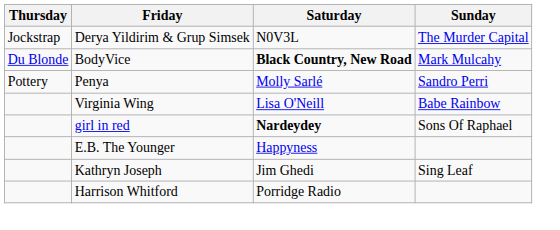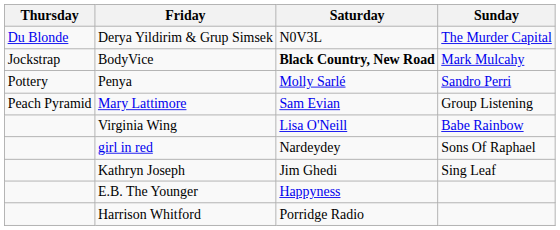 <table class="wikitable">
 <tr>
 <th>Thursday</th>
 <th>Friday</th>
 <th>Saturday</th>
 <th>Sunday</th>
 </tr>
 <tr>
-<td>Jockstrap</td>
+<td><a href='#'>Du Blonde</a></td>
 <td>Derya Yildirim & Grup Simsek</td>
 <td>N0V3L</td>
 <td><a href='#'>The Murder Capital</a></td>
 </tr>
 <tr>
-<td><a href='#'>Du Blonde</a></td>
+<td>Jockstrap</td>
 <td>BodyVice</td>
 <td><strong>Black Country, New Road</strong></td>
 <td><a href='#'>Mark Mulcahy</a></td>
 </tr>
 <tr>
 <td>Pottery</td>
 <td>Penya</td>
 <td><a href='#'>Molly Sarlé</a></td>
 <td><a href='#'>Sandro Perri</a></td>
 </tr>
 <tr>
+<td>Peach Pyramid</td>
+<td><a href='#'>Mary Lattimore</a></td>
+<td><a href='#'>Sam Evian</a></td>
+<td>Group Listening</td>
+</tr>
+<tr>
 <td></td>
 <td>Virginia Wing</td>
 <td><a href='#'>Lisa O'Neill</a></td>
 <td><a href='#'>Babe Rainbow</a></td>
 </tr>
 <tr>
 <td></td>
 <td><a href='#'>girl in red</a></td>
-<td><strong>Nardeydey</strong></td>
+<td>Nardeydey</td>
 <td>Sons Of Raphael</td>
+</tr>
+<tr>
+<td></td>
+<td>Kathryn Joseph</td>
+<td>Jim Ghedi</td>
+<td>Sing Leaf</td>
 </tr>
 <tr>
 <td></td>
 <td>E.B. The Younger</td>
 <td><a href='#'>Happyness</a></td>
 <td></td>
 </tr>
 <tr>
 <td></td>
-<td>Kathryn Joseph</td>
-<td>Jim Ghedi</td>
-<td>Sing Leaf</td>
-</tr>
-<tr>
-<td></td>
 <td>Harrison Whitford</td>
 <td>Porridge Radio</td>
 <td></td>
 </tr>
 </table>
